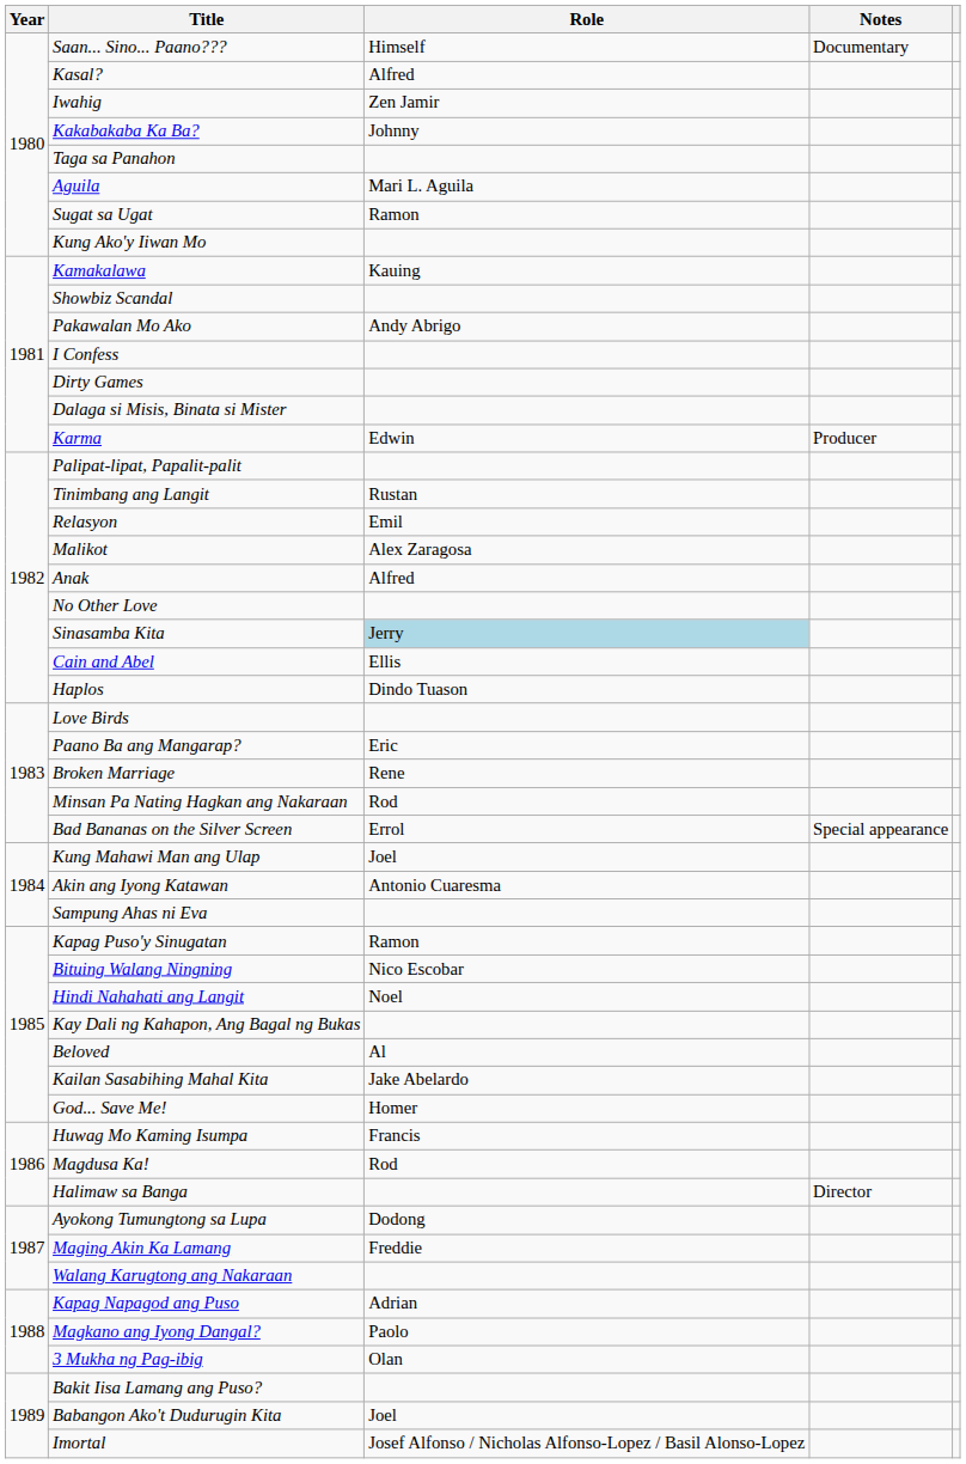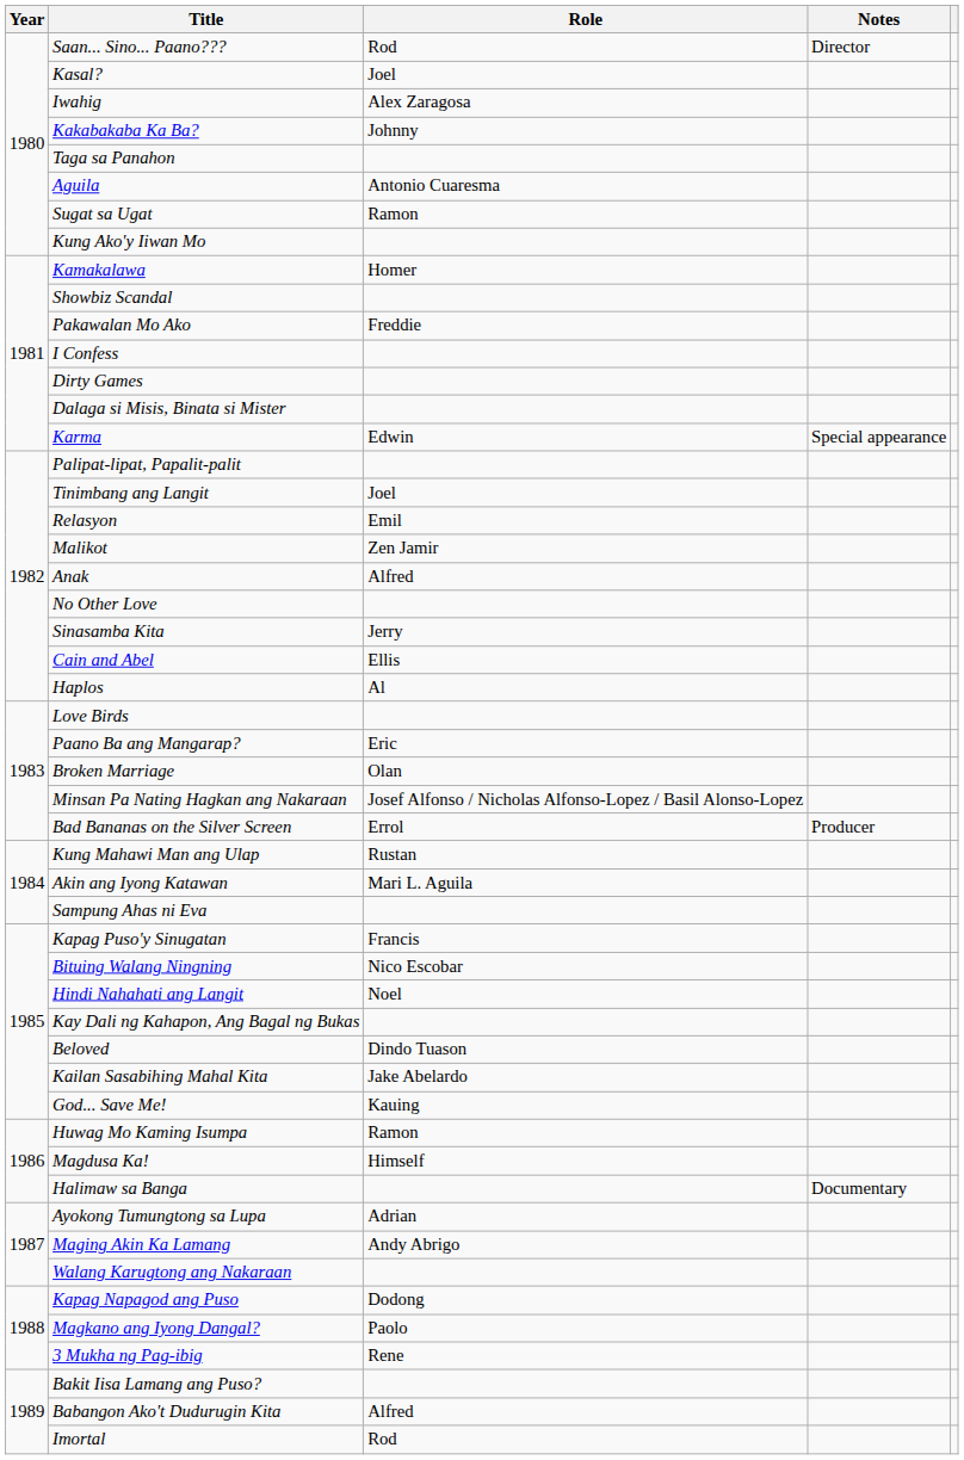 <table class="wikitable sortable plainrowheaders">
 <tr style="background:#ccc; text-align:center;">
 <th scope="col">Year</th>
 <th scope="col">Title</th>
 <th scope="col">Role</th>
 <th scope="col" class="unsortable">Notes</th>
 <th scope="col" class="unsortable"></th>
 </tr>
 <tr>
 <td rowspan="8">1980</td>
 <td><em>Saan... Sino... Paano???</em></td>
-<td>Himself</td>
-<td>Documentary</td>
+<td>Rod</td>
+<td>Director</td>
 <td></td>
 </tr>
 <tr>
 <td><em>Kasal?</em></td>
-<td>Alfred</td>
+<td>Joel</td>
 <td></td>
 <td></td>
 </tr>
 <tr>
 <td><em>Iwahig</em></td>
-<td>Zen Jamir</td>
+<td>Alex Zaragosa</td>
 <td></td>
 <td></td>
 </tr>
 <tr>
 <td><em><a href='#'>Kakabakaba Ka Ba?</a></em></td>
 <td>Johnny</td>
 <td></td>
 <td></td>
 </tr>
 <tr>
 <td><em>Taga sa Panahon</em></td>
 <td></td>
 <td></td>
 <td></td>
 </tr>
 <tr>
 <td><em><a href='#'>Aguila</a></em></td>
-<td>Mari L. Aguila</td>
+<td>Antonio Cuaresma</td>
 <td></td>
 <td></td>
 </tr>
 <tr>
 <td><em>Sugat sa Ugat</em></td>
 <td>Ramon</td>
 <td></td>
 <td></td>
 </tr>
 <tr>
 <td><em>Kung Ako'y Iiwan Mo</em></td>
 <td></td>
 <td></td>
 <td></td>
 </tr>
 <tr>
 <td rowspan="7">1981</td>
 <td><em><a href='#'>Kamakalawa</a></em></td>
-<td>Kauing</td>
+<td>Homer</td>
 <td></td>
 <td></td>
 </tr>
 <tr>
 <td><em>Showbiz Scandal</em></td>
 <td></td>
 <td></td>
 <td></td>
 </tr>
 <tr>
 <td><em>Pakawalan Mo Ako</em></td>
-<td>Andy Abrigo</td>
+<td>Freddie</td>
 <td></td>
 <td></td>
 </tr>
 <tr>
 <td><em>I Confess</em></td>
 <td></td>
 <td></td>
 <td></td>
 </tr>
 <tr>
 <td><em>Dirty Games</em></td>
 <td></td>
 <td></td>
 <td></td>
 </tr>
 <tr>
 <td><em>Dalaga si Misis, Binata si Mister</em></td>
 <td></td>
 <td></td>
 <td></td>
 </tr>
 <tr>
 <td><em><a href='#'>Karma</a></em></td>
 <td>Edwin</td>
-<td>Producer</td>
+<td>Special appearance</td>
 <td></td>
 </tr>
 <tr>
 <td rowspan="9">1982</td>
 <td><em>Palipat-lipat, Papalit-palit</em></td>
 <td></td>
 <td></td>
 <td></td>
 </tr>
 <tr>
 <td><em>Tinimbang ang Langit</em></td>
-<td>Rustan</td>
+<td>Joel</td>
 <td></td>
 <td></td>
 </tr>
 <tr>
 <td><em>Relasyon</em></td>
 <td>Emil</td>
 <td></td>
 <td></td>
 </tr>
 <tr>
 <td><em>Malikot</em></td>
-<td>Alex Zaragosa</td>
+<td>Zen Jamir</td>
 <td></td>
 <td></td>
 </tr>
 <tr>
 <td><em>Anak</em></td>
 <td>Alfred</td>
 <td></td>
 <td></td>
 </tr>
 <tr>
 <td><em>No Other Love</em></td>
 <td></td>
 <td></td>
 <td></td>
 </tr>
 <tr>
 <td><em>Sinasamba Kita</em></td>
-<td style="background: lightblue;">Jerry</td>
+<td>Jerry</td>
 <td></td>
 <td></td>
 </tr>
 <tr>
 <td><em><a href='#'>Cain and Abel</a></em></td>
 <td>Ellis</td>
 <td></td>
 <td></td>
 </tr>
 <tr>
 <td><em>Haplos</em></td>
-<td>Dindo Tuason</td>
+<td>Al</td>
 <td></td>
 <td></td>
 </tr>
 <tr>
 <td rowspan="5">1983</td>
 <td><em>Love Birds</em></td>
 <td></td>
 <td></td>
 <td></td>
 </tr>
 <tr>
 <td><em>Paano Ba ang Mangarap?</em></td>
 <td>Eric</td>
 <td></td>
 <td></td>
 </tr>
 <tr>
 <td><em>Broken Marriage</em></td>
-<td>Rene</td>
+<td>Olan</td>
 <td></td>
 <td></td>
 </tr>
 <tr>
 <td><em>Minsan Pa Nating Hagkan ang Nakaraan</em></td>
-<td>Rod</td>
+<td>Josef Alfonso / Nicholas Alfonso-Lopez / Basil Alonso-Lopez</td>
 <td></td>
 <td></td>
 </tr>
 <tr>
 <td><em>Bad Bananas on the Silver Screen</em></td>
 <td>Errol</td>
-<td>Special appearance</td>
+<td>Producer</td>
 <td></td>
 </tr>
 <tr>
 <td rowspan="3">1984</td>
 <td><em>Kung Mahawi Man ang Ulap</em></td>
-<td>Joel</td>
+<td>Rustan</td>
 <td></td>
 <td></td>
 </tr>
 <tr>
 <td><em>Akin ang Iyong Katawan</em></td>
-<td>Antonio Cuaresma</td>
+<td>Mari L. Aguila</td>
 <td></td>
 <td></td>
 </tr>
 <tr>
 <td><em>Sampung Ahas ni Eva</em></td>
 <td></td>
 <td></td>
 <td></td>
 </tr>
 <tr>
 <td rowspan="7">1985</td>
 <td><em>Kapag Puso'y Sinugatan</em></td>
-<td>Ramon</td>
+<td>Francis</td>
 <td></td>
 <td></td>
 </tr>
 <tr>
 <td><em><a href='#'>Bituing Walang Ningning</a></em></td>
 <td>Nico Escobar</td>
 <td></td>
 <td></td>
 </tr>
 <tr>
 <td><em><a href='#'>Hindi Nahahati ang Langit</a></em></td>
 <td>Noel</td>
 <td></td>
 <td></td>
 </tr>
 <tr>
 <td><em>Kay Dali ng Kahapon, Ang Bagal ng Bukas</em></td>
 <td></td>
 <td></td>
 <td></td>
 </tr>
 <tr>
 <td><em>Beloved</em></td>
-<td>Al</td>
+<td>Dindo Tuason</td>
 <td></td>
 <td></td>
 </tr>
 <tr>
 <td><em>Kailan Sasabihing Mahal Kita</em></td>
 <td>Jake Abelardo</td>
 <td></td>
 <td></td>
 </tr>
 <tr>
 <td><em>God... Save Me!</em></td>
-<td>Homer</td>
+<td>Kauing</td>
 <td></td>
 <td></td>
 </tr>
 <tr>
 <td rowspan="3">1986</td>
 <td><em>Huwag Mo Kaming Isumpa</em></td>
-<td>Francis</td>
+<td>Ramon</td>
 <td></td>
 <td></td>
 </tr>
 <tr>
 <td><em>Magdusa Ka!</em></td>
-<td>Rod</td>
+<td>Himself</td>
 <td></td>
 <td></td>
 </tr>
 <tr>
 <td><em>Halimaw sa Banga</em></td>
 <td></td>
-<td>Director</td>
+<td>Documentary</td>
 <td></td>
 </tr>
 <tr>
 <td rowspan="3">1987</td>
 <td><em>Ayokong Tumungtong sa Lupa</em></td>
-<td>Dodong</td>
+<td>Adrian</td>
 <td></td>
 <td></td>
 </tr>
 <tr>
 <td><em><a href='#'>Maging Akin Ka Lamang</a></em></td>
-<td>Freddie</td>
+<td>Andy Abrigo</td>
 <td></td>
 <td></td>
 </tr>
 <tr>
 <td><em><a href='#'>Walang Karugtong ang Nakaraan</a></em></td>
 <td></td>
 <td></td>
 <td></td>
 </tr>
 <tr>
 <td rowspan="3">1988</td>
 <td><em><a href='#'>Kapag Napagod ang Puso</a></em></td>
-<td>Adrian</td>
+<td>Dodong</td>
 <td></td>
 <td></td>
 </tr>
 <tr>
 <td><em><a href='#'>Magkano ang Iyong Dangal?</a></em></td>
 <td>Paolo</td>
 <td></td>
 <td></td>
 </tr>
 <tr>
 <td><em><a href='#'>3 Mukha ng Pag-ibig</a></em></td>
-<td>Olan</td>
+<td>Rene</td>
 <td></td>
 <td></td>
 </tr>
 <tr>
 <td rowspan="3">1989</td>
 <td><em>Bakit Iisa Lamang ang Puso?</em></td>
 <td></td>
 <td></td>
 <td></td>
 </tr>
 <tr>
 <td><em>Babangon Ako't Dudurugin Kita</em></td>
-<td>Joel</td>
+<td>Alfred</td>
 <td></td>
 <td></td>
 </tr>
 <tr>
 <td><em>Imortal</em></td>
-<td>Josef Alfonso / Nicholas Alfonso-Lopez / Basil Alonso-Lopez</td>
+<td>Rod</td>
 <td></td>
 <td></td>
 </tr>
 </table>
